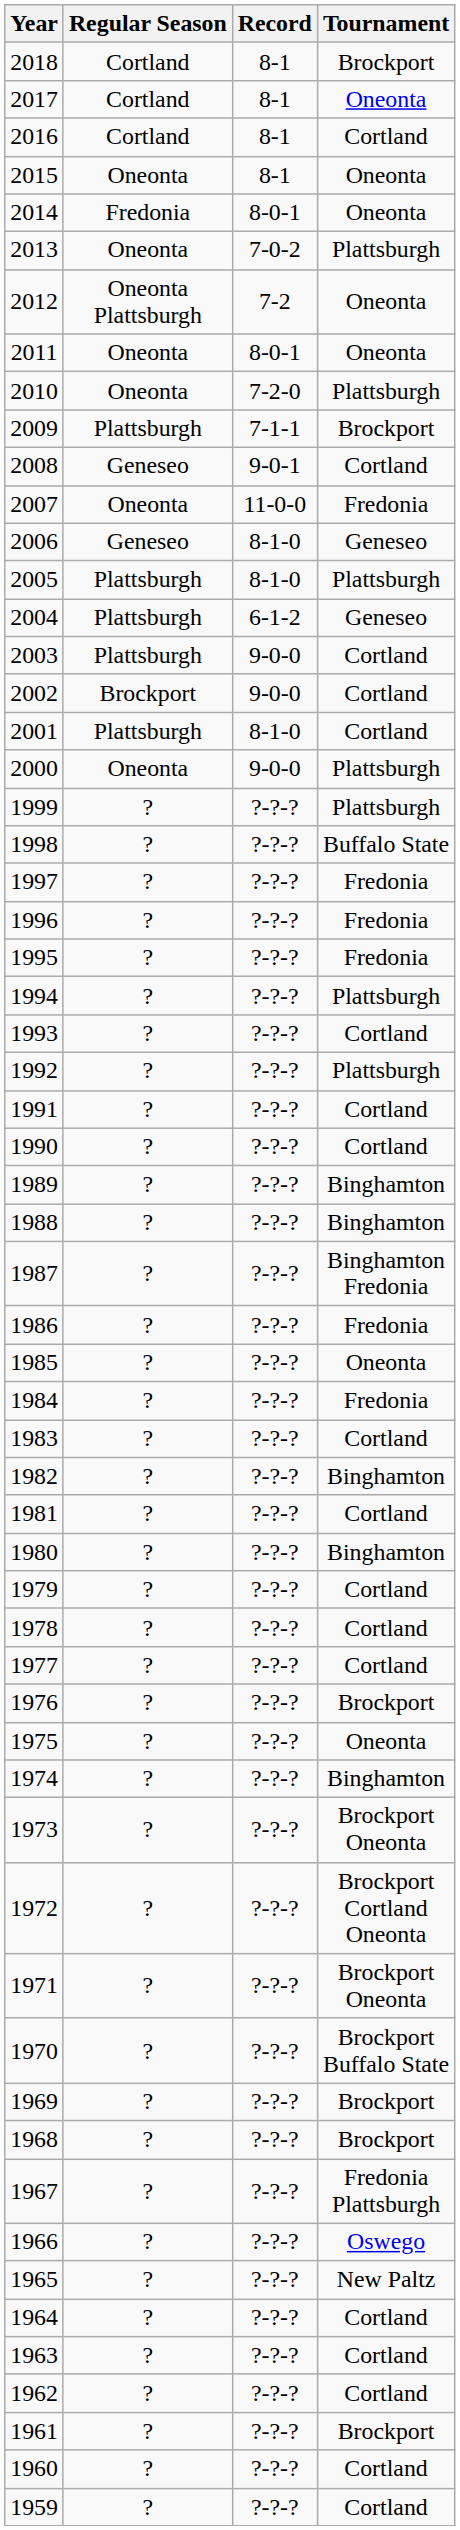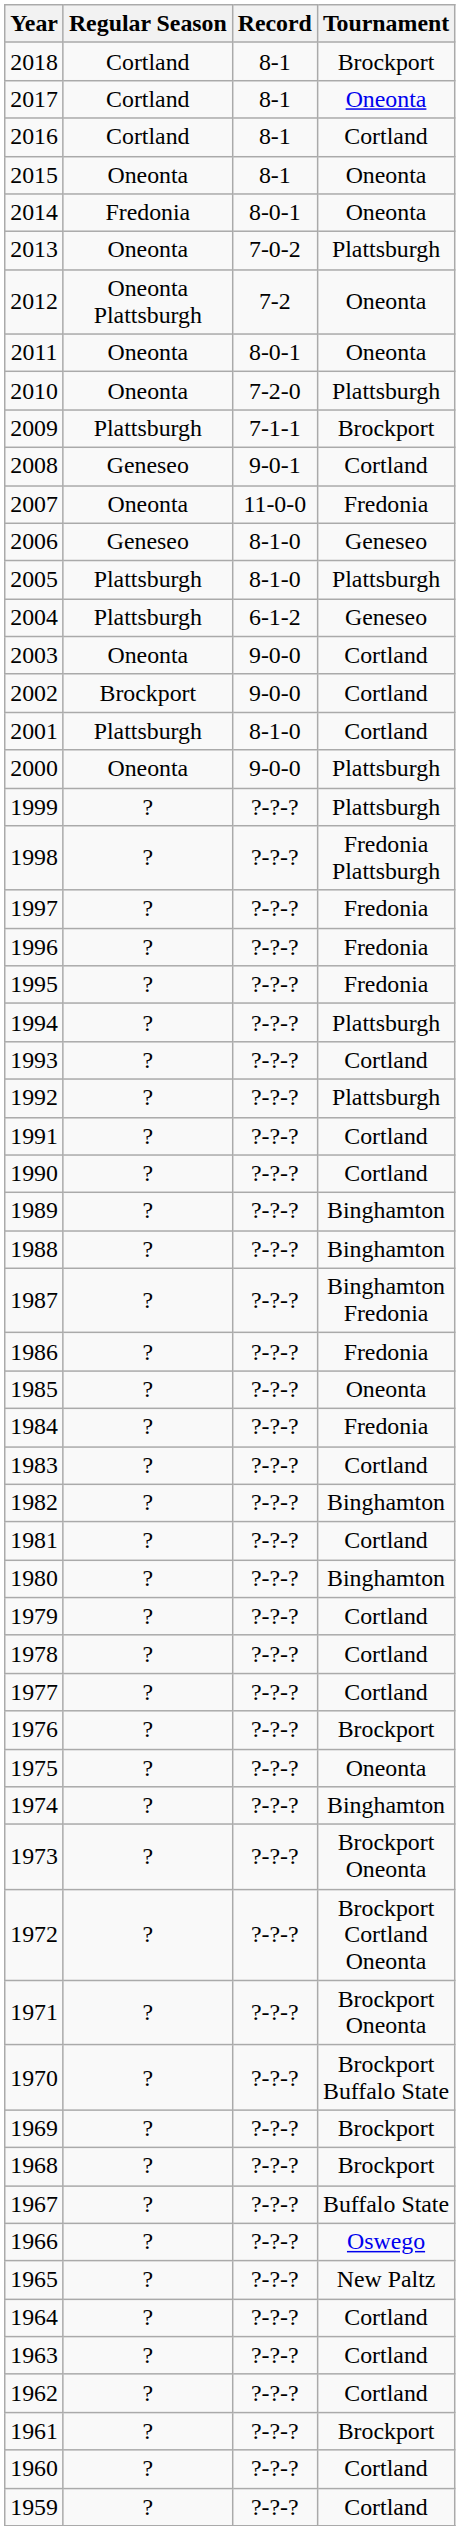 <table class="wikitable" style="text-align:center" cellpadding=2 cellspacing=2>
 <tr>
 <th>Year</th>
 <th>Regular Season</th>
 <th>Record</th>
 <th>Tournament</th>
 </tr>
 <tr>
 <td>2018</td>
 <td>Cortland</td>
 <td>8-1</td>
 <td>Brockport</td>
 </tr>
 <tr>
 <td>2017</td>
 <td>Cortland</td>
 <td>8-1</td>
 <td><a href='#'>Oneonta</a></td>
 </tr>
 <tr>
 <td>2016</td>
 <td>Cortland</td>
 <td>8-1</td>
 <td>Cortland</td>
 </tr>
 <tr>
 <td>2015</td>
 <td>Oneonta</td>
 <td>8-1</td>
 <td>Oneonta</td>
 </tr>
 <tr>
 <td>2014</td>
 <td>Fredonia</td>
 <td>8-0-1</td>
 <td>Oneonta</td>
 </tr>
 <tr>
 <td>2013</td>
 <td>Oneonta</td>
 <td>7-0-2</td>
 <td>Plattsburgh</td>
 </tr>
 <tr>
 <td>2012</td>
 <td>Oneonta<br>Plattsburgh</td>
 <td>7-2</td>
 <td>Oneonta</td>
 </tr>
 <tr>
 <td>2011</td>
 <td>Oneonta</td>
 <td>8-0-1</td>
 <td>Oneonta</td>
 </tr>
 <tr>
 <td>2010</td>
 <td>Oneonta</td>
 <td>7-2-0</td>
 <td>Plattsburgh</td>
 </tr>
 <tr>
 <td>2009</td>
 <td>Plattsburgh</td>
 <td>7-1-1</td>
 <td>Brockport</td>
 </tr>
 <tr>
 <td>2008</td>
 <td>Geneseo</td>
 <td>9-0-1</td>
 <td>Cortland</td>
 </tr>
 <tr>
 <td>2007</td>
 <td>Oneonta</td>
 <td>11-0-0</td>
 <td>Fredonia</td>
 </tr>
 <tr>
 <td>2006</td>
 <td>Geneseo</td>
 <td>8-1-0</td>
 <td>Geneseo</td>
 </tr>
 <tr>
 <td>2005</td>
 <td>Plattsburgh</td>
 <td>8-1-0</td>
 <td>Plattsburgh</td>
 </tr>
 <tr>
 <td>2004</td>
 <td>Plattsburgh</td>
 <td>6-1-2</td>
 <td>Geneseo</td>
 </tr>
 <tr>
 <td>2003</td>
-<td>Plattsburgh</td>
+<td>Oneonta</td>
 <td>9-0-0</td>
 <td>Cortland</td>
 </tr>
 <tr>
 <td>2002</td>
 <td>Brockport</td>
 <td>9-0-0</td>
 <td>Cortland</td>
 </tr>
 <tr>
 <td>2001</td>
 <td>Plattsburgh</td>
 <td>8-1-0</td>
 <td>Cortland</td>
 </tr>
 <tr>
 <td>2000</td>
 <td>Oneonta</td>
 <td>9-0-0</td>
 <td>Plattsburgh</td>
 </tr>
 <tr>
 <td>1999</td>
 <td>?</td>
 <td>?-?-?</td>
 <td>Plattsburgh</td>
 </tr>
 <tr>
 <td>1998</td>
 <td>?</td>
 <td>?-?-?</td>
-<td>Buffalo State</td>
+<td>Fredonia<br>Plattsburgh</td>
 </tr>
 <tr>
 <td>1997</td>
 <td>?</td>
 <td>?-?-?</td>
 <td>Fredonia</td>
 </tr>
 <tr>
 <td>1996</td>
 <td>?</td>
 <td>?-?-?</td>
 <td>Fredonia</td>
 </tr>
 <tr>
 <td>1995</td>
 <td>?</td>
 <td>?-?-?</td>
 <td>Fredonia</td>
 </tr>
 <tr>
 <td>1994</td>
 <td>?</td>
 <td>?-?-?</td>
 <td>Plattsburgh</td>
 </tr>
 <tr>
 <td>1993</td>
 <td>?</td>
 <td>?-?-?</td>
 <td>Cortland</td>
 </tr>
 <tr>
 <td>1992</td>
 <td>?</td>
 <td>?-?-?</td>
 <td>Plattsburgh</td>
 </tr>
 <tr>
 <td>1991</td>
 <td>?</td>
 <td>?-?-?</td>
 <td>Cortland</td>
 </tr>
 <tr>
 <td>1990</td>
 <td>?</td>
 <td>?-?-?</td>
 <td>Cortland</td>
 </tr>
 <tr>
 <td>1989</td>
 <td>?</td>
 <td>?-?-?</td>
 <td>Binghamton</td>
 </tr>
 <tr>
 <td>1988</td>
 <td>?</td>
 <td>?-?-?</td>
 <td>Binghamton</td>
 </tr>
 <tr>
 <td>1987</td>
 <td>?</td>
 <td>?-?-?</td>
 <td>Binghamton<br>Fredonia</td>
 </tr>
 <tr>
 <td>1986</td>
 <td>?</td>
 <td>?-?-?</td>
 <td>Fredonia</td>
 </tr>
 <tr>
 <td>1985</td>
 <td>?</td>
 <td>?-?-?</td>
 <td>Oneonta</td>
 </tr>
 <tr>
 <td>1984</td>
 <td>?</td>
 <td>?-?-?</td>
 <td>Fredonia</td>
 </tr>
 <tr>
 <td>1983</td>
 <td>?</td>
 <td>?-?-?</td>
 <td>Cortland</td>
 </tr>
 <tr>
 <td>1982</td>
 <td>?</td>
 <td>?-?-?</td>
 <td>Binghamton</td>
 </tr>
 <tr>
 <td>1981</td>
 <td>?</td>
 <td>?-?-?</td>
 <td>Cortland</td>
 </tr>
 <tr>
 <td>1980</td>
 <td>?</td>
 <td>?-?-?</td>
 <td>Binghamton</td>
 </tr>
 <tr>
 <td>1979</td>
 <td>?</td>
 <td>?-?-?</td>
 <td>Cortland</td>
 </tr>
 <tr>
 <td>1978</td>
 <td>?</td>
 <td>?-?-?</td>
 <td>Cortland</td>
 </tr>
 <tr>
 <td>1977</td>
 <td>?</td>
 <td>?-?-?</td>
 <td>Cortland</td>
 </tr>
 <tr>
 <td>1976</td>
 <td>?</td>
 <td>?-?-?</td>
 <td>Brockport</td>
 </tr>
 <tr>
 <td>1975</td>
 <td>?</td>
 <td>?-?-?</td>
 <td>Oneonta</td>
 </tr>
 <tr>
 <td>1974</td>
 <td>?</td>
 <td>?-?-?</td>
 <td>Binghamton</td>
 </tr>
 <tr>
 <td>1973</td>
 <td>?</td>
 <td>?-?-?</td>
 <td>Brockport<br>Oneonta</td>
 </tr>
 <tr>
 <td>1972</td>
 <td>?</td>
 <td>?-?-?</td>
 <td>Brockport<br>Cortland<br>Oneonta</td>
 </tr>
 <tr>
 <td>1971</td>
 <td>?</td>
 <td>?-?-?</td>
 <td>Brockport<br>Oneonta</td>
 </tr>
 <tr>
 <td>1970</td>
 <td>?</td>
 <td>?-?-?</td>
 <td>Brockport<br>Buffalo State</td>
 </tr>
 <tr>
 <td>1969</td>
 <td>?</td>
 <td>?-?-?</td>
 <td>Brockport</td>
 </tr>
 <tr>
 <td>1968</td>
 <td>?</td>
 <td>?-?-?</td>
 <td>Brockport</td>
 </tr>
 <tr>
 <td>1967</td>
 <td>?</td>
 <td>?-?-?</td>
-<td>Fredonia<br>Plattsburgh</td>
+<td>Buffalo State</td>
 </tr>
 <tr>
 <td>1966</td>
 <td>?</td>
 <td>?-?-?</td>
 <td><a href='#'>Oswego</a></td>
 </tr>
 <tr>
 <td>1965</td>
 <td>?</td>
 <td>?-?-?</td>
 <td>New Paltz</td>
 </tr>
 <tr>
 <td>1964</td>
 <td>?</td>
 <td>?-?-?</td>
 <td>Cortland</td>
 </tr>
 <tr>
 <td>1963</td>
 <td>?</td>
 <td>?-?-?</td>
 <td>Cortland</td>
 </tr>
 <tr>
 <td>1962</td>
 <td>?</td>
 <td>?-?-?</td>
 <td>Cortland</td>
 </tr>
 <tr>
 <td>1961</td>
 <td>?</td>
 <td>?-?-?</td>
 <td>Brockport</td>
 </tr>
 <tr>
 <td>1960</td>
 <td>?</td>
 <td>?-?-?</td>
 <td>Cortland</td>
 </tr>
 <tr>
 <td>1959</td>
 <td>?</td>
 <td>?-?-?</td>
 <td>Cortland</td>
 </tr>
 <tr>
 </tr>
 </table>
